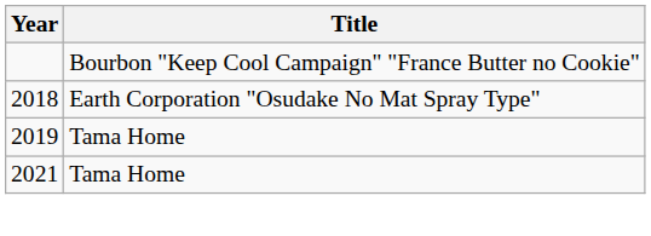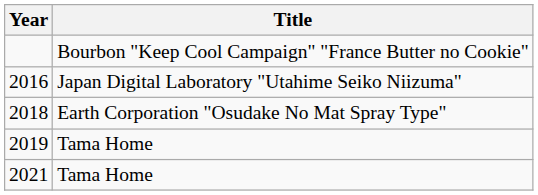 <table class="wikitable">
 <tr>
 <th>Year</th>
 <th>Title</th>
 </tr>
 <tr>
 <td></td>
 <td>Bourbon "Keep Cool Campaign" "France Butter no Cookie"</td>
+</tr>
+<tr>
+<td>2016</td>
+<td>Japan Digital Laboratory "Utahime Seiko Niizuma"</td>
 </tr>
 <tr>
 <td>2018</td>
 <td>Earth Corporation "Osudake No Mat Spray Type"</td>
 </tr>
 <tr>
 <td>2019</td>
 <td>Tama Home</td>
 </tr>
 <tr>
 <td>2021</td>
 <td>Tama Home </td>
 </tr>
 </table>
